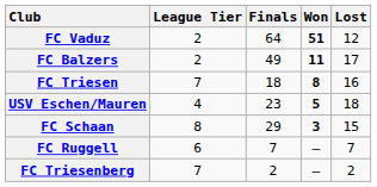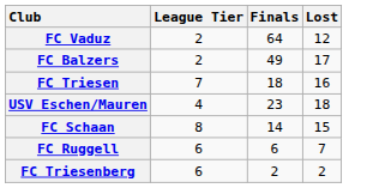 <table class="wikitable sortable plainrowheaders" style="text-align:center">
 <tr>
 <th style="text-align:left">Club</th>
 <th>League Tier</th>
 <th>Finals</th>
-<th>Won</th>
 <th>Lost</th>
 </tr>
 <tr>
 <th scope="row"><a href='#'>FC Vaduz</a></th>
 <td>2</td>
 <td>64</td>
-<td><strong>51</strong></td>
 <td>12</td>
 </tr>
 <tr>
 <th scope="row"><a href='#'>FC Balzers</a></th>
 <td>2</td>
 <td>49</td>
-<td><strong>11</strong></td>
 <td>17</td>
 </tr>
 <tr>
 <th scope="row"><a href='#'>FC Triesen</a></th>
 <td>7</td>
 <td>18</td>
-<td><strong>8</strong></td>
 <td>16</td>
 </tr>
 <tr>
 <th scope="row"><a href='#'>USV Eschen/Mauren</a></th>
 <td>4</td>
 <td>23</td>
-<td><strong>5</strong></td>
 <td>18</td>
 </tr>
 <tr>
 <th scope="row"><a href='#'>FC Schaan</a></th>
 <td>8</td>
-<td>29</td>
-<td><strong>3</strong></td>
+<td>14</td>
 <td>15</td>
 </tr>
 <tr>
 <th scope="row"><a href='#'>FC Ruggell</a></th>
 <td>6</td>
-<td>7</td>
-<td>–</td>
+<td>6</td>
 <td>7</td>
 </tr>
 <tr>
 <th scope="row"><a href='#'>FC Triesenberg</a></th>
-<td>7</td>
+<td>6</td>
 <td>2</td>
-<td>–</td>
 <td>2</td>
 </tr>
 </table>
